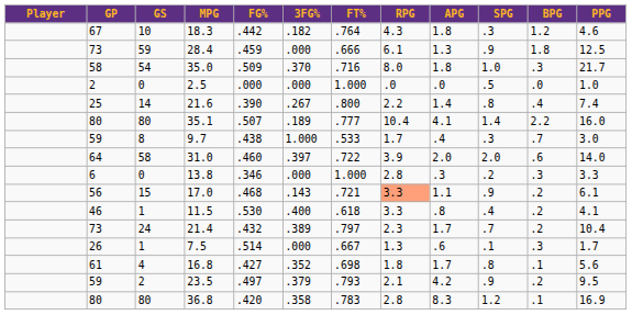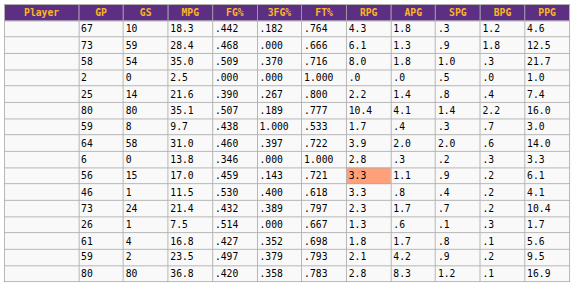 <table class="wikitable sortable" style="font-size: 90%">
 <tr>
 <th style="background:#5C2F83; color:#FCB625" width="10%">Player</th>
 <th style="background:#5C2F83; color:#FCB625" width="6%">GP</th>
 <th style="background:#5C2F83; color:#FCB625" width="6%">GS</th>
 <th style="background:#5C2F83; color:#FCB625" width="6%">MPG</th>
 <th style="background:#5C2F83; color:#FCB625" width="6%">FG%</th>
 <th style="background:#5C2F83; color:#FCB625" width="6%">3FG%</th>
 <th style="background:#5C2F83; color:#FCB625" width="6%">FT%</th>
 <th style="background:#5C2F83; color:#FCB625" width="6%">RPG</th>
 <th style="background:#5C2F83; color:#FCB625" width="6%">APG</th>
 <th style="background:#5C2F83; color:#FCB625" width="6%">SPG</th>
 <th style="background:#5C2F83; color:#FCB625" width="6%">BPG</th>
 <th style="background:#5C2F83; color:#FCB625" width="6%">PPG</th>
 </tr>
 <tr>
 <td></td>
 <td>67</td>
 <td>10</td>
 <td>18.3</td>
 <td>.442</td>
 <td>.182</td>
 <td>.764</td>
 <td>4.3</td>
 <td>1.8</td>
 <td>.3</td>
 <td>1.2</td>
 <td>4.6</td>
 </tr>
 <tr>
 <td></td>
 <td>73</td>
 <td>59</td>
 <td>28.4</td>
-<td>.459</td>
+<td>.468</td>
 <td>.000</td>
 <td>.666</td>
 <td>6.1</td>
 <td>1.3</td>
 <td>.9</td>
 <td>1.8</td>
 <td>12.5</td>
 </tr>
 <tr>
 <td></td>
 <td>58</td>
 <td>54</td>
 <td>35.0</td>
 <td>.509</td>
 <td>.370</td>
 <td>.716</td>
 <td>8.0</td>
 <td>1.8</td>
 <td>1.0</td>
 <td>.3</td>
 <td>21.7</td>
 </tr>
 <tr>
 <td></td>
 <td>2</td>
 <td>0</td>
 <td>2.5</td>
 <td>.000</td>
 <td>.000</td>
 <td>1.000</td>
 <td>.0</td>
 <td>.0</td>
 <td>.5</td>
 <td>.0</td>
 <td>1.0</td>
 </tr>
 <tr>
 <td></td>
 <td>25</td>
 <td>14</td>
 <td>21.6</td>
 <td>.390</td>
 <td>.267</td>
 <td>.800</td>
 <td>2.2</td>
 <td>1.4</td>
 <td>.8</td>
 <td>.4</td>
 <td>7.4</td>
 </tr>
 <tr>
 <td></td>
 <td>80</td>
 <td>80</td>
 <td>35.1</td>
 <td>.507</td>
 <td>.189</td>
 <td>.777</td>
 <td>10.4</td>
 <td>4.1</td>
 <td>1.4</td>
 <td>2.2</td>
 <td>16.0</td>
 </tr>
 <tr>
 <td></td>
 <td>59</td>
 <td>8</td>
 <td>9.7</td>
 <td>.438</td>
 <td>1.000</td>
 <td>.533</td>
 <td>1.7</td>
 <td>.4</td>
 <td>.3</td>
 <td>.7</td>
 <td>3.0</td>
 </tr>
 <tr>
 <td></td>
 <td>64</td>
 <td>58</td>
 <td>31.0</td>
 <td>.460</td>
 <td>.397</td>
 <td>.722</td>
 <td>3.9</td>
 <td>2.0</td>
 <td>2.0</td>
 <td>.6</td>
 <td>14.0</td>
 </tr>
 <tr>
 <td></td>
 <td>6</td>
 <td>0</td>
 <td>13.8</td>
 <td>.346</td>
 <td>.000</td>
 <td>1.000</td>
 <td>2.8</td>
 <td>.3</td>
 <td>.2</td>
 <td>.3</td>
 <td>3.3</td>
 </tr>
 <tr>
 <td></td>
 <td>56</td>
 <td>15</td>
 <td>17.0</td>
-<td>.468</td>
+<td>.459</td>
 <td>.143</td>
 <td>.721</td>
 <td style="background: lightsalmon;">3.3</td>
 <td>1.1</td>
 <td>.9</td>
 <td>.2</td>
 <td>6.1</td>
 </tr>
 <tr>
 <td></td>
 <td>46</td>
 <td>1</td>
 <td>11.5</td>
 <td>.530</td>
 <td>.400</td>
 <td>.618</td>
 <td>3.3</td>
 <td>.8</td>
 <td>.4</td>
 <td>.2</td>
 <td>4.1</td>
 </tr>
 <tr>
 <td></td>
 <td>73</td>
 <td>24</td>
 <td>21.4</td>
 <td>.432</td>
 <td>.389</td>
 <td>.797</td>
 <td>2.3</td>
 <td>1.7</td>
 <td>.7</td>
 <td>.2</td>
 <td>10.4</td>
 </tr>
 <tr>
 <td></td>
 <td>26</td>
 <td>1</td>
 <td>7.5</td>
 <td>.514</td>
 <td>.000</td>
 <td>.667</td>
 <td>1.3</td>
 <td>.6</td>
 <td>.1</td>
 <td>.3</td>
 <td>1.7</td>
 </tr>
 <tr>
 <td></td>
 <td>61</td>
 <td>4</td>
 <td>16.8</td>
 <td>.427</td>
 <td>.352</td>
 <td>.698</td>
 <td>1.8</td>
 <td>1.7</td>
 <td>.8</td>
 <td>.1</td>
 <td>5.6</td>
 </tr>
 <tr>
 <td></td>
 <td>59</td>
 <td>2</td>
 <td>23.5</td>
 <td>.497</td>
 <td>.379</td>
 <td>.793</td>
 <td>2.1</td>
 <td>4.2</td>
 <td>.9</td>
 <td>.2</td>
 <td>9.5</td>
 </tr>
 <tr>
 <td></td>
 <td>80</td>
 <td>80</td>
 <td>36.8</td>
 <td>.420</td>
 <td>.358</td>
 <td>.783</td>
 <td>2.8</td>
 <td>8.3</td>
 <td>1.2</td>
 <td>.1</td>
 <td>16.9</td>
 </tr>
 </table>
